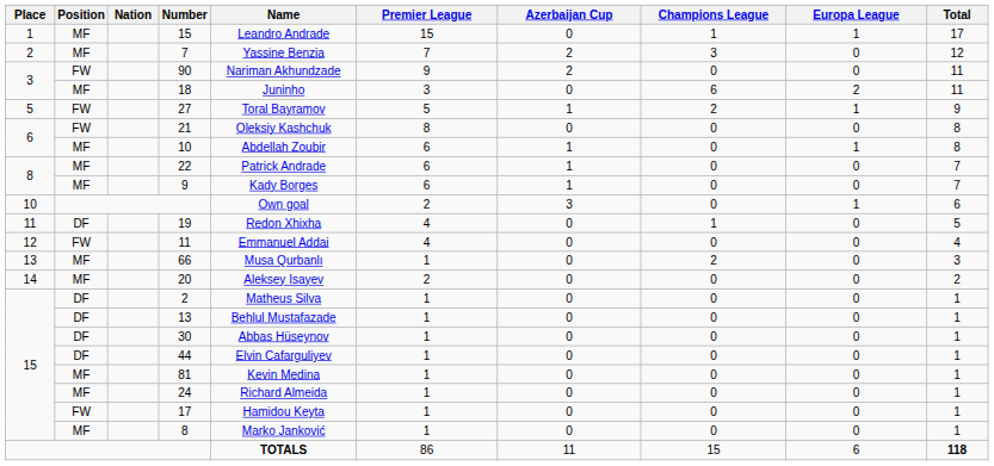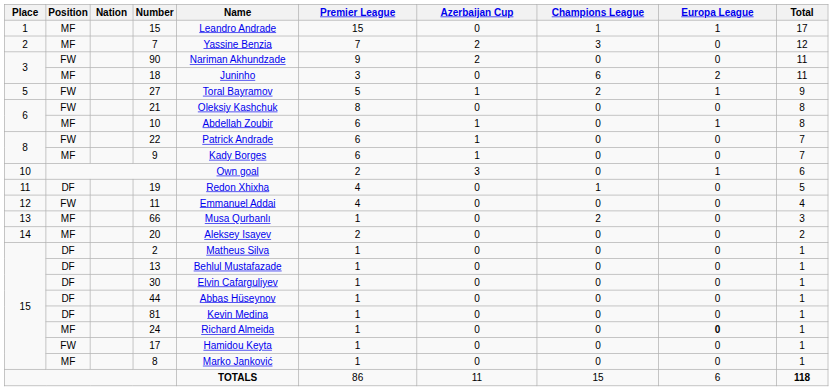 <table class="wikitable" style="font-size: 95%; text-align: center;">
 <tr>
 <th width=60>Place</th>
 <th width=60>Position</th>
 <th width=60>Nation</th>
 <th width=60>Number</th>
 <th width=200>Name</th>
 <th width=200><a href='#'>Premier League</a></th>
 <th width=200><a href='#'>Azerbaijan Cup</a></th>
 <th width=200><a href='#'>Champions League</a></th>
 <th width=200><a href='#'>Europa League</a></th>
 <th width=80><strong>Total</strong></th>
 </tr>
 <tr>
 <td>1</td>
 <td>MF</td>
 <td></td>
 <td>15</td>
 <td><a href='#'>Leandro Andrade</a></td>
 <td>15</td>
 <td>0</td>
 <td>1</td>
 <td>1</td>
 <td>17</td>
 </tr>
 <tr>
 <td>2</td>
 <td>MF</td>
 <td></td>
 <td>7</td>
 <td><a href='#'>Yassine Benzia</a></td>
 <td>7</td>
 <td>2</td>
 <td>3</td>
 <td>0</td>
 <td>12</td>
 </tr>
 <tr>
 <td rowspan="2">3</td>
 <td>FW</td>
 <td></td>
 <td>90</td>
 <td><a href='#'>Nariman Akhundzade</a></td>
 <td>9</td>
 <td>2</td>
 <td>0</td>
 <td>0</td>
 <td>11</td>
 </tr>
 <tr>
 <td>MF</td>
 <td></td>
 <td>18</td>
 <td><a href='#'>Juninho</a></td>
 <td>3</td>
 <td>0</td>
 <td>6</td>
 <td>2</td>
 <td>11</td>
 </tr>
 <tr>
 <td>5</td>
 <td>FW</td>
 <td></td>
 <td>27</td>
 <td><a href='#'>Toral Bayramov</a></td>
 <td>5</td>
 <td>1</td>
 <td>2</td>
 <td>1</td>
 <td>9</td>
 </tr>
 <tr>
 <td rowspan="2">6</td>
 <td>FW</td>
 <td></td>
 <td>21</td>
 <td><a href='#'>Oleksiy Kashchuk</a></td>
 <td>8</td>
 <td>0</td>
 <td>0</td>
 <td>0</td>
 <td>8</td>
 </tr>
 <tr>
 <td>MF</td>
 <td></td>
 <td>10</td>
 <td><a href='#'>Abdellah Zoubir</a></td>
 <td>6</td>
 <td>1</td>
 <td>0</td>
 <td>1</td>
 <td>8</td>
 </tr>
 <tr>
 <td rowspan="2">8</td>
-<td>MF</td>
+<td>FW</td>
 <td></td>
 <td>22</td>
 <td><a href='#'>Patrick Andrade</a></td>
 <td>6</td>
 <td>1</td>
 <td>0</td>
 <td>0</td>
 <td>7</td>
 </tr>
 <tr>
 <td>MF</td>
 <td></td>
 <td>9</td>
 <td><a href='#'>Kady Borges</a></td>
 <td>6</td>
 <td>1</td>
 <td>0</td>
 <td>0</td>
 <td>7</td>
 </tr>
 <tr>
 <td>10</td>
 <td colspan="3"></td>
 <td><a href='#'>Own goal</a></td>
 <td>2</td>
 <td>3</td>
 <td>0</td>
 <td>1</td>
 <td>6</td>
 </tr>
 <tr>
 <td>11</td>
 <td>DF</td>
 <td></td>
 <td>19</td>
 <td><a href='#'>Redon Xhixha</a></td>
 <td>4</td>
 <td>0</td>
 <td>1</td>
 <td>0</td>
 <td>5</td>
 </tr>
 <tr>
 <td>12</td>
 <td>FW</td>
 <td></td>
 <td>11</td>
 <td><a href='#'>Emmanuel Addai</a></td>
 <td>4</td>
 <td>0</td>
 <td>0</td>
 <td>0</td>
 <td>4</td>
 </tr>
 <tr>
 <td>13</td>
 <td>MF</td>
 <td></td>
 <td>66</td>
 <td><a href='#'>Musa Qurbanlı</a></td>
 <td>1</td>
 <td>0</td>
 <td>2</td>
 <td>0</td>
 <td>3</td>
 </tr>
 <tr>
 <td>14</td>
 <td>MF</td>
 <td></td>
 <td>20</td>
 <td><a href='#'>Aleksey Isayev</a></td>
 <td>2</td>
 <td>0</td>
 <td>0</td>
 <td>0</td>
 <td>2</td>
 </tr>
 <tr>
 <td rowspan="8">15</td>
 <td>DF</td>
 <td></td>
 <td>2</td>
 <td><a href='#'>Matheus Silva</a></td>
 <td>1</td>
 <td>0</td>
 <td>0</td>
 <td>0</td>
 <td>1</td>
 </tr>
 <tr>
 <td>DF</td>
 <td></td>
 <td>13</td>
 <td><a href='#'>Behlul Mustafazade</a></td>
 <td>1</td>
 <td>0</td>
 <td>0</td>
 <td>0</td>
 <td>1</td>
 </tr>
 <tr>
 <td>DF</td>
 <td></td>
 <td>30</td>
-<td><a href='#'>Abbas Hüseynov</a></td>
+<td><a href='#'>Elvin Cafarguliyev</a></td>
 <td>1</td>
 <td>0</td>
 <td>0</td>
 <td>0</td>
 <td>1</td>
 </tr>
 <tr>
 <td>DF</td>
 <td></td>
 <td>44</td>
-<td><a href='#'>Elvin Cafarguliyev</a></td>
+<td><a href='#'>Abbas Hüseynov</a></td>
 <td>1</td>
 <td>0</td>
 <td>0</td>
 <td>0</td>
 <td>1</td>
 </tr>
 <tr>
-<td>MF</td>
+<td>DF</td>
 <td></td>
 <td>81</td>
 <td><a href='#'>Kevin Medina</a></td>
 <td>1</td>
 <td>0</td>
 <td>0</td>
 <td>0</td>
 <td>1</td>
 </tr>
 <tr>
 <td>MF</td>
 <td></td>
 <td>24</td>
 <td><a href='#'>Richard Almeida</a></td>
 <td>1</td>
 <td>0</td>
 <td>0</td>
-<td>0</td>
+<td><strong>0</strong></td>
 <td>1</td>
 </tr>
 <tr>
 <td>FW</td>
 <td></td>
 <td>17</td>
 <td><a href='#'>Hamidou Keyta</a></td>
 <td>1</td>
 <td>0</td>
 <td>0</td>
 <td>0</td>
 <td>1</td>
 </tr>
 <tr>
 <td>MF</td>
 <td></td>
 <td>8</td>
 <td><a href='#'>Marko Janković</a></td>
 <td>1</td>
 <td>0</td>
 <td>0</td>
 <td>0</td>
 <td>1</td>
 </tr>
 <tr>
 <td colspan="4"></td>
 <td><strong>TOTALS</strong></td>
 <td>86</td>
 <td>11</td>
 <td>15</td>
 <td>6</td>
 <td><strong>118</strong></td>
 </tr>
 </table>
